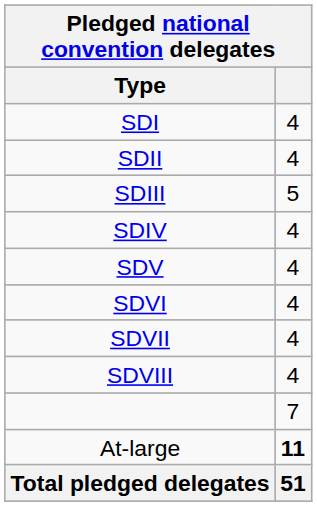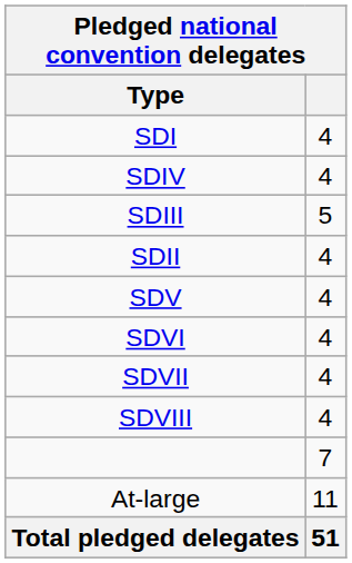 <table class="wikitable sortable" style="font-size:90%;text-align:center;float:right;padding:5px;">
 <tr>
 <th colspan="2">Pledged <a href='#'>national<br>convention</a> delegates</th>
 </tr>
 <tr>
 <th>Type</th>
 <th></th>
 </tr>
 <tr>
 <td><a href='#'>SDI</a></td>
 <td>4</td>
 </tr>
 <tr>
-<td><a href='#'>SDII</a></td>
+<td><a href='#'>SDIV</a></td>
 <td>4</td>
 </tr>
 <tr>
 <td><a href='#'>SDIII</a></td>
 <td>5</td>
 </tr>
 <tr>
-<td><a href='#'>SDIV</a></td>
+<td><a href='#'>SDII</a></td>
 <td>4</td>
 </tr>
 <tr>
 <td><a href='#'>SDV</a></td>
 <td>4</td>
 </tr>
 <tr>
 <td><a href='#'>SDVI</a></td>
 <td>4</td>
 </tr>
 <tr>
 <td><a href='#'>SDVII</a></td>
 <td>4</td>
 </tr>
 <tr>
 <td><a href='#'>SDVIII</a></td>
 <td>4</td>
 </tr>
 <tr>
 <td></td>
 <td>7</td>
 </tr>
 <tr>
 <td>At-large</td>
-<td><strong>11</strong></td>
+<td>11</td>
 </tr>
 <tr>
 <th>Total pledged delegates</th>
 <th>51</th>
 </tr>
 </table>
